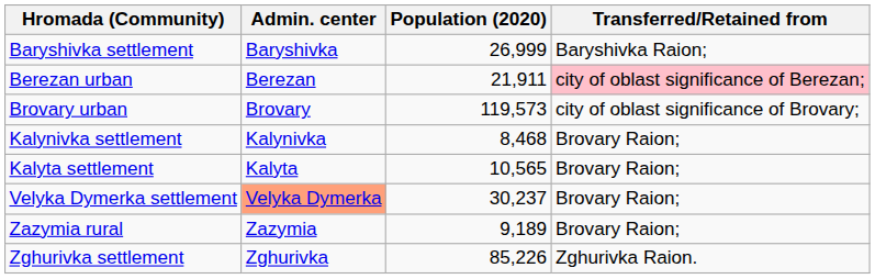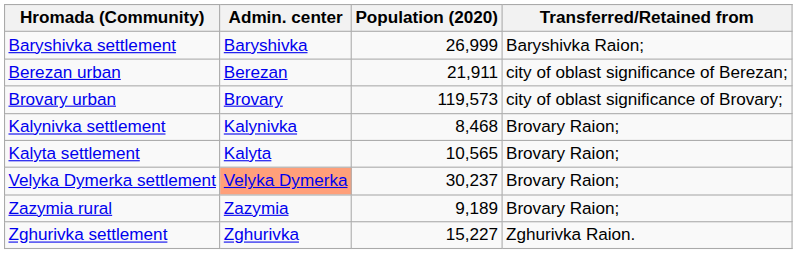 <table class="wikitable">
 <tr>
 <th>Hromada (Community)</th>
 <th>Admin. center</th>
 <th>Population (2020)</th>
 <th>Transferred/Retained from</th>
 </tr>
 <tr>
 <td><a href='#'>Baryshivka settlement</a></td>
 <td><a href='#'>Baryshivka</a></td>
 <td align=right>26,999</td>
 <td>Baryshivka Raion;</td>
 </tr>
 <tr>
 <td><a href='#'>Berezan urban</a></td>
 <td><a href='#'>Berezan</a></td>
 <td align=right>21,911</td>
-<td style="background: pink;">city of oblast significance of Berezan;</td>
+<td>city of oblast significance of Berezan;</td>
 </tr>
 <tr>
 <td><a href='#'>Brovary urban</a></td>
 <td><a href='#'>Brovary</a></td>
 <td align=right>119,573</td>
 <td>city of oblast significance of Brovary;</td>
 </tr>
 <tr>
 <td><a href='#'>Kalynivka settlement</a></td>
 <td><a href='#'>Kalynivka</a></td>
 <td align=right>8,468</td>
 <td>Brovary Raion;</td>
 </tr>
 <tr>
 <td><a href='#'>Kalyta settlement</a></td>
 <td><a href='#'>Kalyta</a></td>
 <td align=right>10,565</td>
 <td>Brovary Raion;</td>
 </tr>
 <tr>
 <td><a href='#'>Velyka Dymerka settlement</a></td>
 <td style="background: lightsalmon;"><a href='#'>Velyka Dymerka</a></td>
 <td align=right>30,237</td>
 <td>Brovary Raion;</td>
 </tr>
 <tr>
 <td><a href='#'>Zazymia rural</a></td>
 <td><a href='#'>Zazymia</a></td>
 <td align=right>9,189</td>
 <td>Brovary Raion;</td>
 </tr>
 <tr>
 <td><a href='#'>Zghurivka settlement</a></td>
 <td><a href='#'>Zghurivka</a></td>
-<td align=right>85,226</td>
+<td align=right>15,227</td>
 <td>Zghurivka Raion.</td>
 </tr>
 </table>
